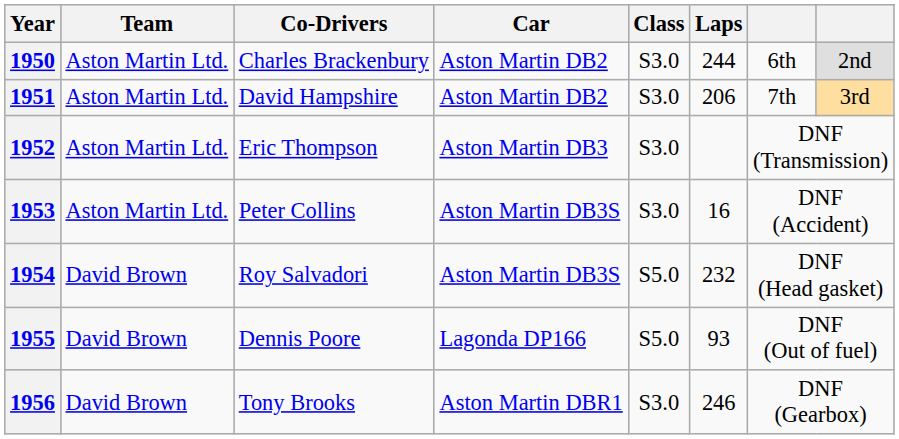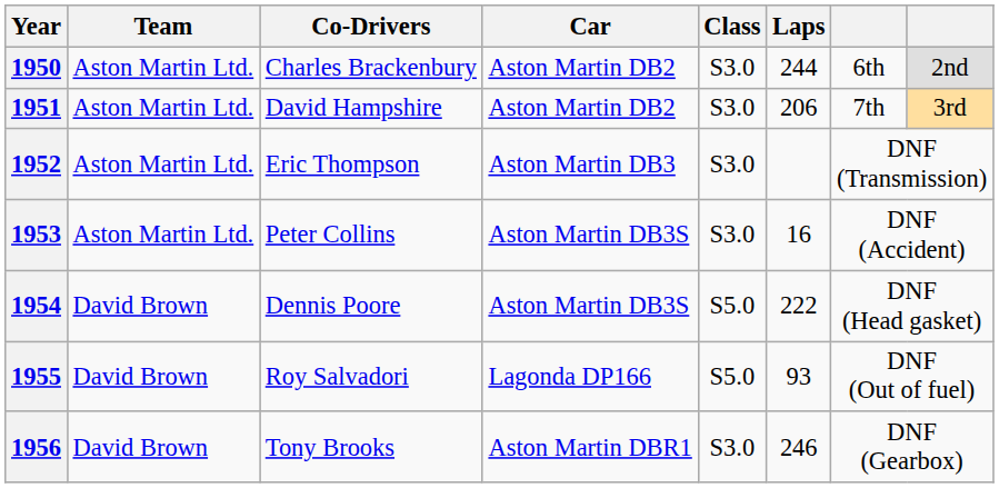 <table class="wikitable" style="text-align:center; font-size:90%">
 <tr>
 <th>Year</th>
 <th>Team</th>
 <th>Co-Drivers</th>
 <th>Car</th>
 <th>Class</th>
 <th>Laps</th>
 <th></th>
 <th></th>
 </tr>
 <tr>
 <th><a href='#'>1950</a></th>
 <td align="left" nowrap> <a href='#'>Aston Martin Ltd.</a></td>
 <td align="left" nowrap> <a href='#'>Charles Brackenbury</a></td>
 <td align="left" nowrap><a href='#'>Aston Martin DB2</a></td>
 <td>S3.0</td>
 <td>244</td>
 <td>6th</td>
 <td style="background:#dfdfdf;">2nd</td>
 </tr>
 <tr>
 <th><a href='#'>1951</a></th>
 <td align="left" nowrap> <a href='#'>Aston Martin Ltd.</a></td>
 <td align="left" nowrap> <a href='#'>David Hampshire</a></td>
 <td align="left" nowrap><a href='#'>Aston Martin DB2</a></td>
 <td>S3.0</td>
 <td>206</td>
 <td>7th</td>
 <td style="background:#ffdf9f;">3rd</td>
 </tr>
 <tr>
 <th><a href='#'>1952</a></th>
 <td align="left" nowrap> <a href='#'>Aston Martin Ltd.</a></td>
 <td align="left" nowrap> <a href='#'>Eric Thompson</a></td>
 <td align="left" nowrap><a href='#'>Aston Martin DB3</a></td>
 <td>S3.0</td>
 <td></td>
 <td colspan=2>DNF<br>(Transmission)</td>
 </tr>
 <tr>
 <th><a href='#'>1953</a></th>
 <td align="left" nowrap> <a href='#'>Aston Martin Ltd.</a></td>
 <td align="left" nowrap> <a href='#'>Peter Collins</a></td>
 <td align="left" nowrap><a href='#'>Aston Martin DB3S</a></td>
 <td>S3.0</td>
 <td>16</td>
 <td colspan=2>DNF<br>(Accident)</td>
 </tr>
 <tr>
 <th><a href='#'>1954</a></th>
 <td align="left" nowrap> <a href='#'>David Brown</a></td>
-<td align="left" nowrap> <a href='#'>Roy Salvadori</a></td>
+<td align="left" nowrap> <a href='#'>Dennis Poore</a></td>
 <td align="left" nowrap><a href='#'>Aston Martin DB3S</a></td>
 <td>S5.0</td>
-<td>232</td>
+<td>222</td>
 <td colspan=2>DNF<br>(Head gasket)</td>
 </tr>
 <tr>
 <th><a href='#'>1955</a></th>
 <td align="left" nowrap> <a href='#'>David Brown</a></td>
-<td align="left" nowrap> <a href='#'>Dennis Poore</a></td>
+<td align="left" nowrap> <a href='#'>Roy Salvadori</a></td>
 <td align="left" nowrap><a href='#'>Lagonda DP166</a></td>
 <td>S5.0</td>
 <td>93</td>
 <td colspan=2>DNF<br>(Out of fuel)</td>
 </tr>
 <tr>
 <th><a href='#'>1956</a></th>
 <td align="left" nowrap> <a href='#'>David Brown</a></td>
 <td align="left" nowrap> <a href='#'>Tony Brooks</a></td>
 <td align="left" nowrap><a href='#'>Aston Martin DBR1</a></td>
 <td>S3.0</td>
 <td>246</td>
 <td colspan=2>DNF<br>(Gearbox)</td>
 </tr>
 </table>
